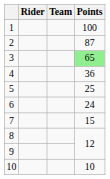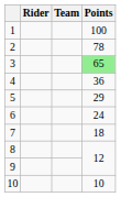 <table class="wikitable">
 <tr>
 <th></th>
 <th>Rider</th>
 <th>Team</th>
 <th>Points</th>
 </tr>
 <tr>
 <td style="text-align:center;">1</td>
 <td> </td>
 <td></td>
 <td style="text-align:center;">100</td>
 </tr>
 <tr>
 <td style="text-align:center;">2</td>
 <td> </td>
 <td></td>
-<td style="text-align:center;">87</td>
+<td style="text-align:center;">78</td>
 </tr>
 <tr>
 <td style="text-align:center;">3</td>
 <td></td>
 <td></td>
 <td style="background: lightgreen; text-align:center;">65</td>
 </tr>
 <tr>
 <td style="text-align:center;">4</td>
 <td></td>
 <td></td>
 <td style="text-align:center;">36</td>
 </tr>
 <tr>
 <td style="text-align:center;">5</td>
 <td></td>
 <td></td>
-<td style="text-align:center;">25</td>
+<td style="text-align:center;">29</td>
 </tr>
 <tr>
 <td style="text-align:center;">6</td>
 <td></td>
 <td></td>
 <td style="text-align:center;">24</td>
 </tr>
 <tr>
 <td style="text-align:center;">7</td>
 <td></td>
 <td></td>
-<td style="text-align:center;">15</td>
+<td style="text-align:center;">18</td>
 </tr>
 <tr>
 <td style="text-align:center;">8</td>
 <td></td>
 <td></td>
 <td style="text-align:center;" rowspan="2">12</td>
 </tr>
 <tr>
 <td style="text-align:center;">9</td>
 <td></td>
 <td></td>
 </tr>
 <tr>
 <td style="text-align:center;">10</td>
 <td></td>
 <td></td>
 <td style="text-align:center;">10</td>
 </tr>
 </table>
